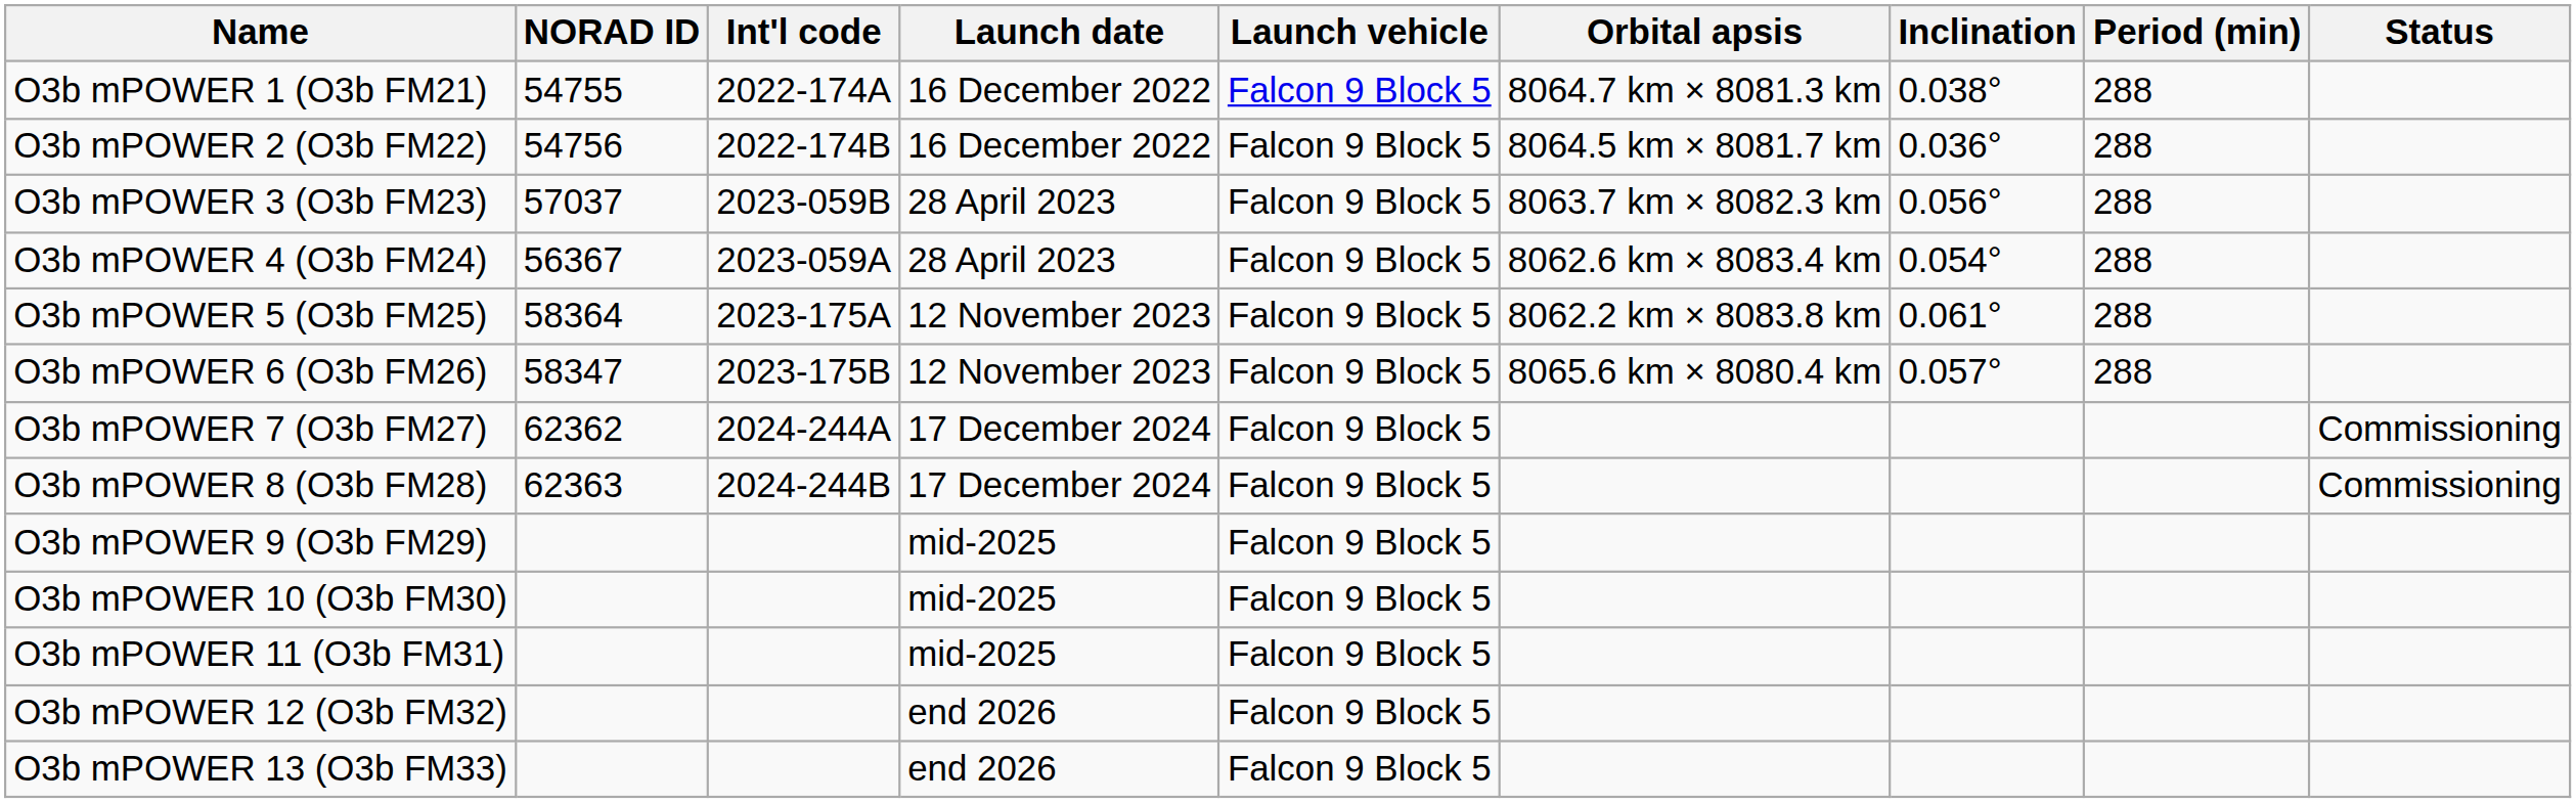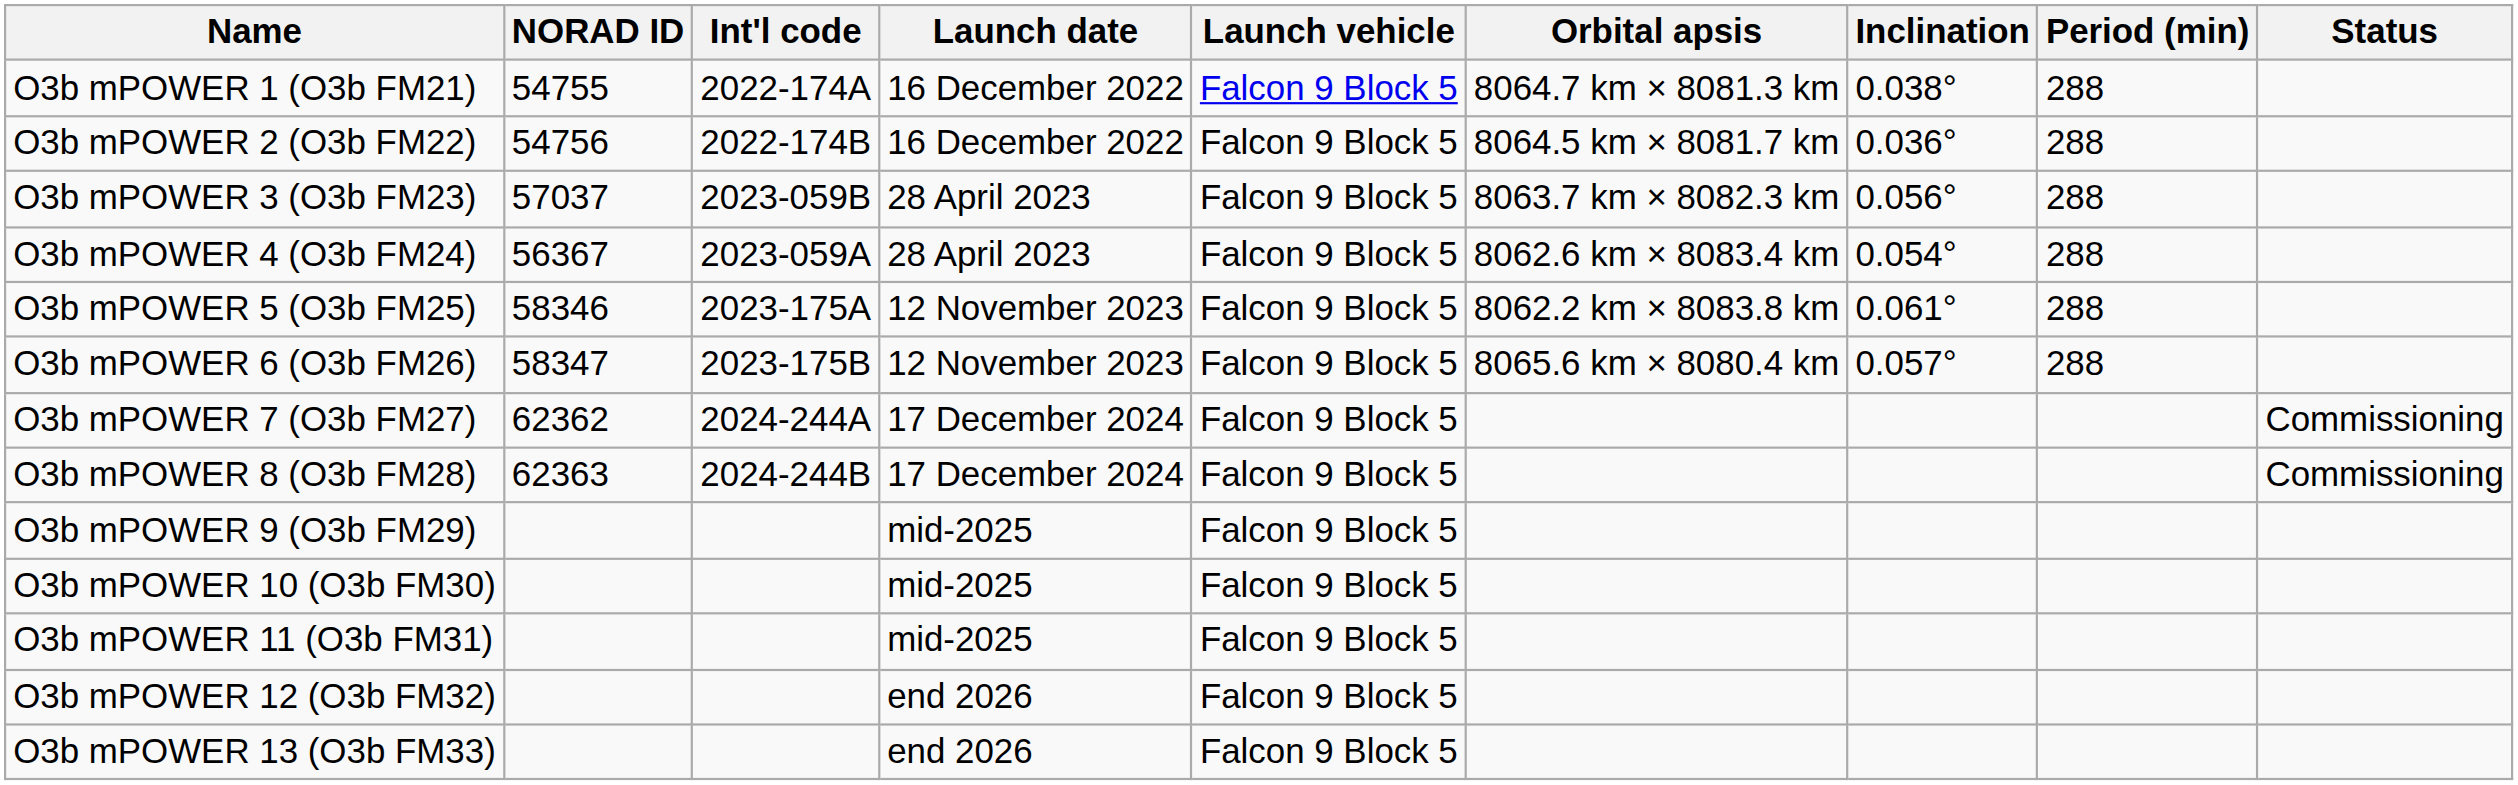 <table class="wikitable">
 <tr>
 <th>Name</th>
 <th>NORAD ID</th>
 <th>Int'l code</th>
 <th>Launch date</th>
 <th>Launch vehicle</th>
 <th>Orbital apsis</th>
 <th>Inclination</th>
 <th>Period (min)</th>
 <th>Status </th>
 </tr>
 <tr>
 <td>O3b mPOWER 1 (O3b FM21)</td>
 <td>54755</td>
 <td>2022-174A</td>
 <td>16 December 2022</td>
 <td><a href='#'>Falcon&nbsp;9 Block&nbsp;5</a></td>
 <td>8064.7 km × 8081.3 km</td>
 <td>0.038°</td>
 <td>288</td>
 <td></td>
 </tr>
 <tr>
 <td>O3b mPOWER 2 (O3b FM22)</td>
 <td>54756</td>
 <td>2022-174B</td>
 <td>16 December 2022</td>
 <td>Falcon 9 Block 5</td>
 <td>8064.5 km × 8081.7 km</td>
 <td>0.036°</td>
 <td>288</td>
 <td></td>
 </tr>
 <tr>
 <td>O3b mPOWER 3 (O3b FM23)</td>
 <td>57037</td>
 <td>2023-059B</td>
 <td>28 April 2023</td>
 <td>Falcon 9 Block 5</td>
 <td>8063.7 km × 8082.3 km</td>
 <td>0.056°</td>
 <td>288</td>
 <td></td>
 </tr>
 <tr>
 <td>O3b mPOWER 4 (O3b FM24)</td>
 <td>56367</td>
 <td>2023-059A</td>
 <td>28 April 2023</td>
 <td>Falcon 9 Block 5</td>
 <td>8062.6 km × 8083.4 km</td>
 <td>0.054°</td>
 <td>288</td>
 <td></td>
 </tr>
 <tr>
 <td>O3b mPOWER 5 (O3b FM25)</td>
-<td>58364</td>
+<td>58346</td>
 <td>2023-175A</td>
 <td>12 November 2023</td>
 <td>Falcon 9 Block 5</td>
 <td>8062.2 km × 8083.8 km</td>
 <td>0.061°</td>
 <td>288</td>
 <td></td>
 </tr>
 <tr>
 <td>O3b mPOWER 6 (O3b FM26)</td>
 <td>58347</td>
 <td>2023-175B</td>
 <td>12 November 2023</td>
 <td>Falcon 9 Block 5</td>
 <td>8065.6 km × 8080.4 km</td>
 <td>0.057°</td>
 <td>288</td>
 <td></td>
 </tr>
 <tr>
 <td>O3b mPOWER 7 (O3b FM27)</td>
 <td>62362</td>
 <td>2024-244A</td>
 <td>17 December 2024</td>
 <td>Falcon 9 Block 5</td>
 <td></td>
 <td></td>
 <td></td>
 <td>Commissioning</td>
 </tr>
 <tr>
 <td>O3b mPOWER 8 (O3b FM28)</td>
 <td>62363</td>
 <td>2024-244B</td>
 <td>17 December 2024</td>
 <td>Falcon 9 Block 5</td>
 <td></td>
 <td></td>
 <td></td>
 <td>Commissioning</td>
 </tr>
 <tr>
 <td>O3b mPOWER 9 (O3b FM29)</td>
 <td></td>
 <td></td>
 <td>mid-2025</td>
 <td>Falcon 9 Block 5</td>
 <td></td>
 <td></td>
 <td></td>
 <td></td>
 </tr>
 <tr>
 <td>O3b mPOWER 10 (O3b FM30)</td>
 <td></td>
 <td></td>
 <td>mid-2025</td>
 <td>Falcon 9 Block 5</td>
 <td></td>
 <td></td>
 <td></td>
 <td></td>
 </tr>
 <tr>
 <td>O3b mPOWER 11 (O3b FM31)</td>
 <td></td>
 <td></td>
 <td>mid-2025</td>
 <td>Falcon 9 Block 5</td>
 <td></td>
 <td></td>
 <td></td>
 <td></td>
 </tr>
 <tr>
 <td>O3b mPOWER 12 (O3b FM32)</td>
 <td></td>
 <td></td>
 <td>end 2026</td>
 <td>Falcon 9 Block 5</td>
 <td></td>
 <td></td>
 <td></td>
 <td></td>
 </tr>
 <tr>
 <td>O3b mPOWER 13 (O3b FM33)</td>
 <td></td>
 <td></td>
 <td>end 2026</td>
 <td>Falcon 9 Block 5</td>
 <td></td>
 <td></td>
 <td></td>
 <td></td>
 </tr>
 </table>
